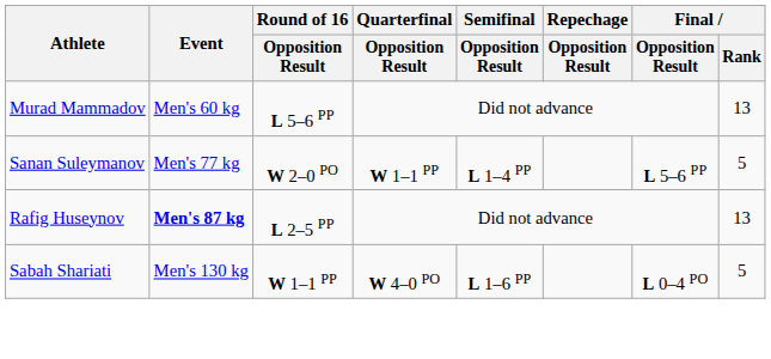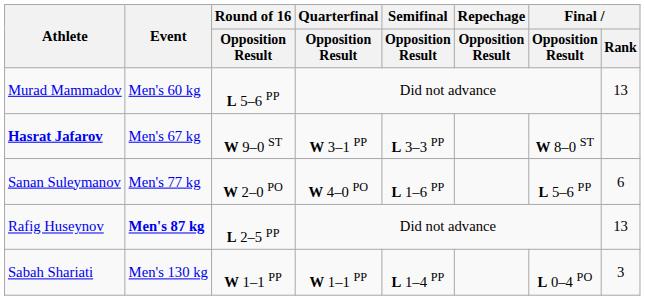 <table class="wikitable" style="font-size:90%">
 <tr>
 <th rowspan=2>Athlete</th>
 <th rowspan=2>Event</th>
 <th>Round of 16</th>
 <th>Quarterfinal</th>
 <th>Semifinal</th>
 <th>Repechage</th>
 <th colspan=2>Final / </th>
 </tr>
 <tr style="font-size: 95%">
 <th>Opposition<br>Result</th>
 <th>Opposition<br>Result</th>
 <th>Opposition<br>Result</th>
 <th>Opposition<br>Result</th>
 <th>Opposition<br>Result</th>
 <th>Rank</th>
 </tr>
 <tr align=center>
 <td align=left><a href='#'>Murad Mammadov</a></td>
 <td align=left><a href='#'>Men's 60 kg</a></td>
 <td><br><strong>L</strong> 5–6 <sup>PP</sup></td>
 <td colspan=4>Did not advance</td>
 <td>13</td>
 </tr>
 <tr align=center>
+<td align=left><strong><a href='#'>Hasrat Jafarov</a></strong></td>
+<td align=left><a href='#'>Men's 67 kg</a></td>
+<td><br><strong>W</strong> 9–0 <sup>ST</sup></td>
+<td><br><strong>W</strong> 3–1 <sup>PP</sup></td>
+<td><br><strong>L</strong> 3–3 <sup>PP</sup></td>
+<td></td>
+<td><br><strong>W</strong> 8–0 <sup>ST</sup></td>
+<td></td>
+</tr>
+<tr align=center>
 <td align=left><a href='#'>Sanan Suleymanov</a></td>
 <td align=left><a href='#'>Men's 77 kg</a></td>
 <td><br><strong>W</strong> 2–0 <sup>PO</sup></td>
-<td><br><strong>W</strong> 1–1 <sup>PP</sup></td>
-<td><br><strong>L</strong> 1–4 <sup>PP</sup></td>
+<td><br><strong>W</strong> 4–0 <sup>PO</sup></td>
+<td><br><strong>L</strong> 1–6 <sup>PP</sup></td>
 <td></td>
 <td><br><strong>L</strong> 5–6 <sup>PP</sup></td>
-<td>5</td>
+<td>6</td>
 </tr>
 <tr align=center>
 <td align=left><a href='#'>Rafig Huseynov</a></td>
 <td align=left><strong><a href='#'>Men's 87 kg</a></strong></td>
 <td><br><strong>L</strong> 2–5 <sup>PP</sup></td>
 <td colspan=4>Did not advance</td>
 <td>13</td>
 </tr>
 <tr align=center>
 <td align=left><a href='#'>Sabah Shariati</a></td>
 <td align=left><a href='#'>Men's 130 kg</a></td>
 <td><br><strong>W</strong> 1–1 <sup>PP</sup></td>
-<td><br><strong>W</strong> 4–0 <sup>PO</sup></td>
-<td><br><strong>L</strong> 1–6 <sup>PP</sup></td>
+<td><br><strong>W</strong> 1–1 <sup>PP</sup></td>
+<td><br><strong>L</strong> 1–4 <sup>PP</sup></td>
 <td></td>
 <td><br><strong>L</strong> 0–4 <sup>PO</sup></td>
-<td>5</td>
+<td>3</td>
 </tr>
 </table>
